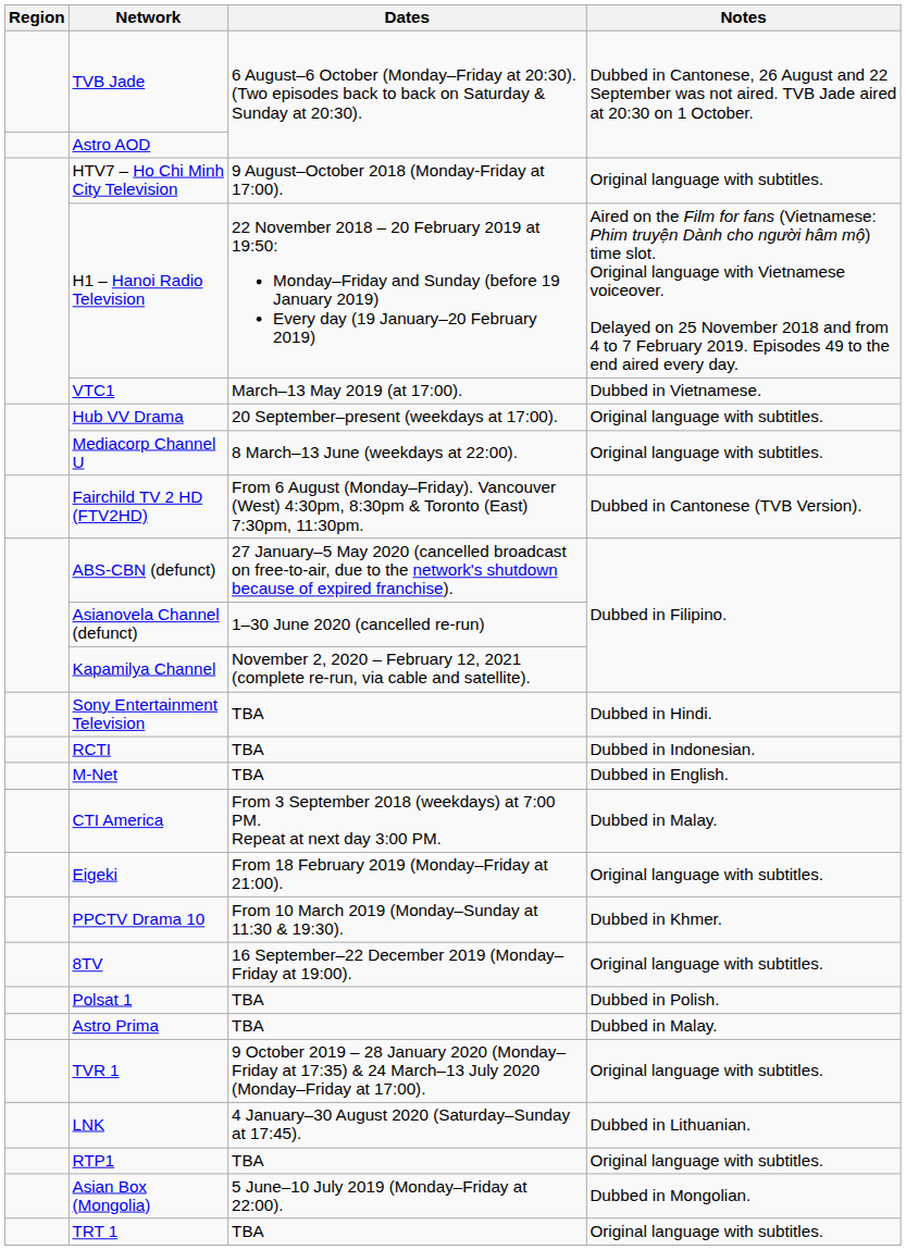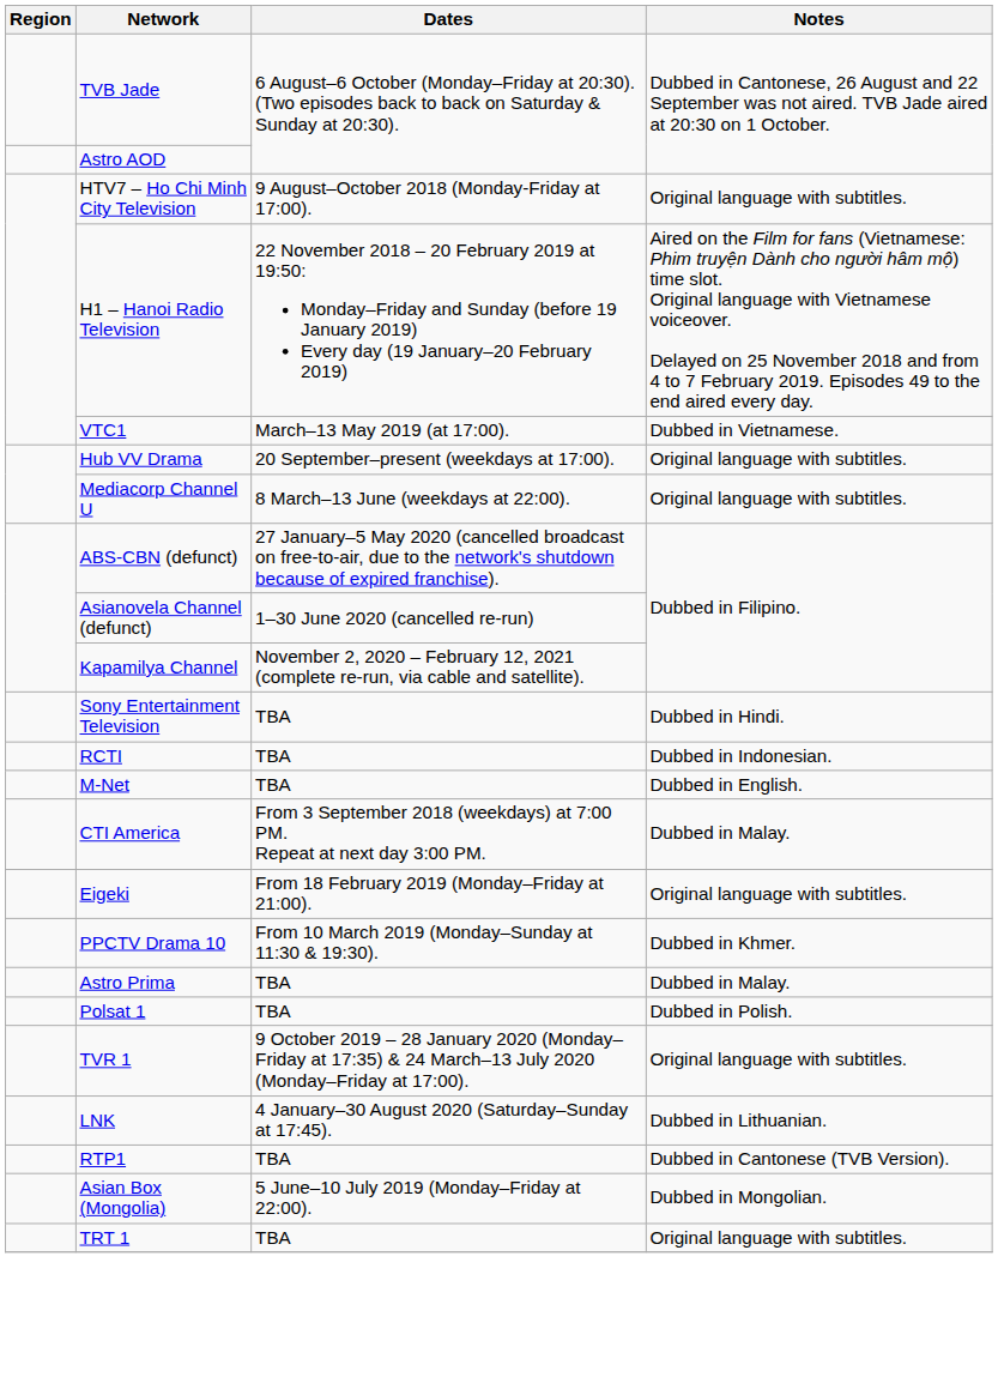 <table class="wikitable">
 <tr>
 <th>Region</th>
 <th>Network</th>
 <th>Dates</th>
 <th>Notes</th>
 </tr>
 <tr>
 <td><br><br><br><br><br></td>
 <td><a href='#'>TVB Jade</a></td>
 <td rowspan=2>6 August–6 October (Monday–Friday at 20:30). (Two episodes back to back on Saturday & Sunday at 20:30).</td>
 <td rowspan="2">Dubbed in Cantonese, 26 August and 22 September was not aired. TVB Jade aired at 20:30 on 1 October.</td>
 </tr>
 <tr>
 <td></td>
 <td><a href='#'>Astro AOD</a></td>
 </tr>
 <tr>
 <td rowspan="3"></td>
 <td>HTV7 – <a href='#'>Ho Chi Minh City Television</a></td>
 <td>9 August–October 2018 (Monday-Friday at 17:00).</td>
 <td>Original language with subtitles.</td>
 </tr>
 <tr>
 <td>H1 – <a href='#'>Hanoi Radio Television</a></td>
 <td>22 November 2018 – 20 February 2019 at 19:50:<br><ul><li>Monday–Friday and Sunday (before 19 January 2019)</li><li>Every day (19 January–20 February 2019)</li></ul></td>
 <td>Aired on the <em>Film for fans</em> (Vietnamese: <em>Phim truyện Dành cho người hâm mộ</em>) time slot.<br>Original language with Vietnamese voiceover.<br><br>Delayed on 25 November 2018 and from 4 to 7 February 2019. Episodes 49 to the end aired every day.</td>
 </tr>
 <tr>
 <td><a href='#'>VTC1</a></td>
 <td>March–13 May 2019 (at 17:00).</td>
 <td>Dubbed in Vietnamese.</td>
 </tr>
 <tr>
 <td rowspan="2"></td>
 <td><a href='#'>Hub VV Drama</a></td>
 <td>20 September–present (weekdays at 17:00).</td>
 <td>Original language with subtitles.</td>
 </tr>
 <tr>
 <td><a href='#'>Mediacorp Channel U</a></td>
 <td>8 March–13 June (weekdays at 22:00).</td>
 <td>Original language with subtitles.</td>
-</tr>
-<tr>
-<td></td>
-<td><a href='#'>Fairchild TV 2 HD (FTV2HD)</a></td>
-<td>From 6 August (Monday–Friday). Vancouver (West) 4:30pm, 8:30pm & Toronto (East) 7:30pm, 11:30pm.</td>
-<td>Dubbed in Cantonese (TVB Version).</td>
 </tr>
 <tr>
 <td rowspan=3></td>
 <td><a href='#'>ABS-CBN</a> (defunct)</td>
 <td>27 January–5 May 2020 (cancelled broadcast on free-to-air, due to the <a href='#'>network's shutdown because of expired franchise</a>).</td>
 <td rowspan="3">Dubbed in Filipino.</td>
 </tr>
 <tr>
 <td><a href='#'>Asianovela Channel</a> (defunct)</td>
 <td>1–30 June 2020 (cancelled re-run)</td>
 </tr>
 <tr>
 <td><a href='#'>Kapamilya Channel</a></td>
 <td>November 2, 2020 – February 12, 2021 (complete re-run, via cable and satellite).</td>
 </tr>
 <tr>
 <td></td>
 <td><a href='#'>Sony Entertainment Television</a></td>
 <td>TBA</td>
 <td>Dubbed in Hindi.</td>
 </tr>
 <tr>
 <td></td>
 <td><a href='#'>RCTI</a></td>
 <td>TBA</td>
 <td>Dubbed in Indonesian.</td>
 </tr>
 <tr>
 <td></td>
 <td><a href='#'>M-Net</a></td>
 <td>TBA</td>
 <td>Dubbed in English.</td>
 </tr>
 <tr>
 <td></td>
 <td><a href='#'>CTI America</a></td>
 <td>From 3 September 2018 (weekdays) at 7:00 PM.<br>Repeat at next day 3:00 PM.</td>
 <td>Dubbed in Malay.</td>
 </tr>
 <tr>
 <td></td>
 <td><a href='#'>Eigeki</a></td>
 <td>From 18 February 2019 (Monday–Friday at 21:00).</td>
 <td>Original language with subtitles.</td>
 </tr>
 <tr>
 <td></td>
 <td><a href='#'>PPCTV Drama 10</a></td>
 <td>From 10 March 2019 (Monday–Sunday at 11:30 & 19:30).</td>
 <td>Dubbed in Khmer.</td>
 </tr>
 <tr>
 <td></td>
-<td><a href='#'>8TV</a></td>
-<td>16 September–22 December 2019 (Monday–Friday at 19:00).</td>
-<td>Original language with subtitles.</td>
+<td><a href='#'>Astro Prima</a></td>
+<td>TBA</td>
+<td>Dubbed in Malay.</td>
 </tr>
 <tr>
 <td></td>
 <td><a href='#'>Polsat 1</a></td>
 <td>TBA</td>
 <td>Dubbed in Polish.</td>
-</tr>
-<tr>
-<td></td>
-<td><a href='#'>Astro Prima</a></td>
-<td>TBA</td>
-<td>Dubbed in Malay.</td>
 </tr>
 <tr>
 <td></td>
 <td><a href='#'>TVR 1</a></td>
 <td>9 October 2019 – 28 January 2020 (Monday–Friday at 17:35) & 24 March–13 July 2020 (Monday–Friday at 17:00).</td>
 <td>Original language with subtitles.</td>
 </tr>
 <tr>
 <td></td>
 <td><a href='#'>LNK</a></td>
 <td>4 January–30 August 2020 (Saturday–Sunday at 17:45).</td>
 <td>Dubbed in Lithuanian.</td>
 </tr>
 <tr>
 <td></td>
 <td><a href='#'>RTP1</a></td>
 <td>TBA</td>
-<td>Original language with subtitles.</td>
+<td>Dubbed in Cantonese (TVB Version).</td>
 </tr>
 <tr>
 <td></td>
 <td><a href='#'>Asian Box (Mongolia)</a></td>
 <td>5 June–10 July 2019 (Monday–Friday at 22:00).</td>
 <td>Dubbed in Mongolian.</td>
 </tr>
 <tr>
 <td></td>
 <td><a href='#'>TRT 1</a></td>
 <td>TBA</td>
 <td>Original language with subtitles.</td>
 </tr>
 <tr>
 </tr>
 </table>
